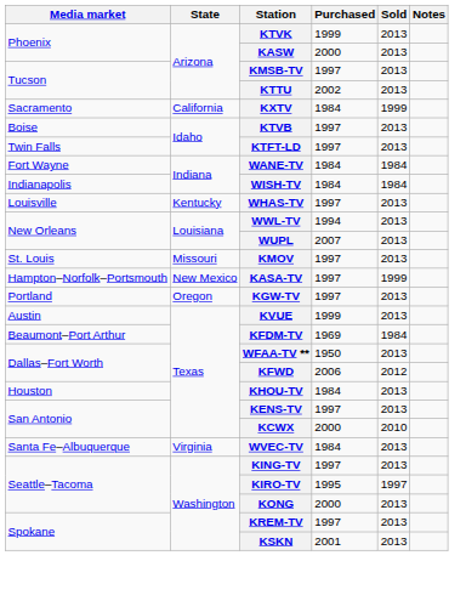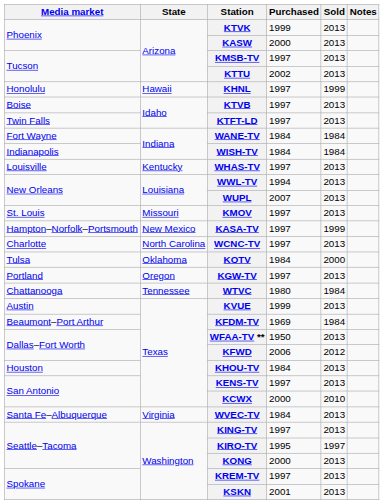 <table class="wikitable sortable">
 <tr>
 <th scope="col"><a href='#'>Media market</a></th>
 <th scope="col">State</th>
 <th scope="col">Station</th>
 <th scope="col">Purchased</th>
 <th scope="col">Sold</th>
 <th scope="col" class="unsortable">Notes</th>
 </tr>
 <tr>
 <td rowspan="2"><a href='#'>Phoenix</a></td>
 <td rowspan="4"><a href='#'>Arizona</a></td>
 <th scope="row"><a href='#'>KTVK</a></th>
 <td>1999</td>
 <td>2013</td>
 <td></td>
 </tr>
 <tr>
 <th scope="row"><a href='#'>KASW</a></th>
 <td>2000</td>
 <td>2013</td>
 <td></td>
 </tr>
 <tr>
 <td rowspan="2"><a href='#'>Tucson</a></td>
 <th scope="row"><a href='#'>KMSB-TV</a></th>
 <td>1997</td>
 <td>2013</td>
 <td></td>
 </tr>
 <tr>
 <th scope="row"><a href='#'>KTTU</a></th>
 <td>2002</td>
 <td>2013</td>
 <td></td>
 </tr>
 <tr>
-<td><a href='#'>Sacramento</a></td>
-<td><a href='#'>California</a></td>
-<th scope="row"><a href='#'>KXTV</a></th>
-<td>1984</td>
+<td><a href='#'>Honolulu</a></td>
+<td><a href='#'>Hawaii</a></td>
+<th scope="row"><a href='#'>KHNL</a></th>
+<td>1997</td>
 <td>1999</td>
 <td></td>
 </tr>
 <tr>
 <td><a href='#'>Boise</a></td>
 <td rowspan="2"><a href='#'>Idaho</a></td>
 <th scope="row"><a href='#'>KTVB</a></th>
 <td>1997</td>
 <td>2013</td>
 <td></td>
 </tr>
 <tr>
 <td><a href='#'>Twin Falls</a></td>
 <th scope="row"><a href='#'>KTFT-LD</a></th>
 <td>1997</td>
 <td>2013</td>
 <td></td>
 </tr>
 <tr>
 <td><a href='#'>Fort Wayne</a></td>
 <td rowspan="2"><a href='#'>Indiana</a></td>
 <th scope="row"><a href='#'>WANE-TV</a></th>
 <td>1984</td>
 <td>1984</td>
 <td></td>
 </tr>
 <tr>
 <td><a href='#'>Indianapolis</a></td>
 <th scope="row"><a href='#'>WISH-TV</a></th>
 <td>1984</td>
 <td>1984</td>
 <td></td>
 </tr>
 <tr>
 <td><a href='#'>Louisville</a></td>
 <td><a href='#'>Kentucky</a></td>
 <th scope="row"><a href='#'>WHAS-TV</a></th>
 <td>1997</td>
 <td>2013</td>
 <td></td>
 </tr>
 <tr>
 <td rowspan="2"><a href='#'>New Orleans</a></td>
 <td rowspan="2"><a href='#'>Louisiana</a></td>
 <th scope="row"><a href='#'>WWL-TV</a></th>
 <td>1994</td>
 <td>2013</td>
 <td></td>
 </tr>
 <tr>
 <th scope="row"><a href='#'>WUPL</a></th>
 <td>2007</td>
 <td>2013</td>
 <td></td>
 </tr>
 <tr>
 <td><a href='#'>St. Louis</a></td>
 <td><a href='#'>Missouri</a></td>
 <th scope="row"><a href='#'>KMOV</a></th>
 <td>1997</td>
 <td>2013</td>
 <td></td>
 </tr>
 <tr>
 <td><a href='#'>Hampton</a>–<a href='#'>Norfolk</a>–<a href='#'>Portsmouth</a></td>
 <td><a href='#'>New Mexico</a></td>
 <th scope="row"><a href='#'>KASA-TV</a></th>
 <td>1997</td>
 <td>1999</td>
 <td></td>
 </tr>
 <tr>
+<td><a href='#'>Charlotte</a></td>
+<td><a href='#'>North Carolina</a></td>
+<th scope="row"><a href='#'>WCNC-TV</a></th>
+<td>1997</td>
+<td>2013</td>
+<td></td>
+</tr>
+<tr>
+<td><a href='#'>Tulsa</a></td>
+<td><a href='#'>Oklahoma</a></td>
+<th scope="row"><a href='#'>KOTV</a></th>
+<td>1984</td>
+<td>2000</td>
+<td></td>
+</tr>
+<tr>
 <td><a href='#'>Portland</a></td>
 <td><a href='#'>Oregon</a></td>
 <th scope="row"><a href='#'>KGW-TV</a></th>
 <td>1997</td>
 <td>2013</td>
+<td></td>
+</tr>
+<tr>
+<td><a href='#'>Chattanooga</a></td>
+<td><a href='#'>Tennessee</a></td>
+<th scope="row"><a href='#'>WTVC</a></th>
+<td>1980</td>
+<td>1984</td>
 <td></td>
 </tr>
 <tr>
 <td><a href='#'>Austin</a></td>
 <td rowspan="7"><a href='#'>Texas</a></td>
 <th scope="row"><a href='#'>KVUE</a></th>
 <td>1999</td>
 <td>2013</td>
 <td></td>
 </tr>
 <tr>
 <td><a href='#'>Beaumont</a>–<a href='#'>Port Arthur</a></td>
 <th scope="row"><a href='#'>KFDM-TV</a></th>
 <td>1969</td>
 <td>1984</td>
 <td></td>
 </tr>
 <tr>
 <td rowspan="2"><a href='#'>Dallas</a>–<a href='#'>Fort Worth</a></td>
 <th scope="row"><a href='#'>WFAA-TV</a> **</th>
 <td>1950</td>
 <td>2013</td>
 <td></td>
 </tr>
 <tr>
 <th scope="row"><a href='#'>KFWD</a></th>
 <td>2006</td>
 <td>2012</td>
 <td></td>
 </tr>
 <tr>
 <td><a href='#'>Houston</a></td>
 <th scope="row"><a href='#'>KHOU-TV</a></th>
 <td>1984</td>
 <td>2013</td>
 <td></td>
 </tr>
 <tr>
 <td rowspan="2"><a href='#'>San Antonio</a></td>
 <th scope="row"><a href='#'>KENS-TV</a></th>
 <td>1997</td>
 <td>2013</td>
 <td></td>
 </tr>
 <tr>
 <th scope="row"><a href='#'>KCWX</a></th>
 <td>2000</td>
 <td>2010</td>
 <td></td>
 </tr>
 <tr>
 <td><a href='#'>Santa Fe</a>–<a href='#'>Albuquerque</a></td>
 <td><a href='#'>Virginia</a></td>
 <th scope="row"><a href='#'>WVEC-TV</a></th>
 <td>1984</td>
 <td>2013</td>
 <td></td>
 </tr>
 <tr>
 <td rowspan="3"><a href='#'>Seattle</a>–<a href='#'>Tacoma</a></td>
 <td rowspan="5"><a href='#'>Washington</a></td>
 <th scope="row"><a href='#'>KING-TV</a></th>
 <td>1997</td>
 <td>2013</td>
 <td></td>
 </tr>
 <tr>
 <th scope="row"><a href='#'>KIRO-TV</a></th>
 <td>1995</td>
 <td>1997</td>
 <td></td>
 </tr>
 <tr>
 <th scope="row"><a href='#'>KONG</a></th>
 <td>2000</td>
 <td>2013</td>
 <td></td>
 </tr>
 <tr>
 <td rowspan="2"><a href='#'>Spokane</a></td>
 <th scope="row"><a href='#'>KREM-TV</a></th>
 <td>1997</td>
 <td>2013</td>
 <td></td>
 </tr>
 <tr>
 <th scope="row"><a href='#'>KSKN</a></th>
 <td>2001</td>
 <td>2013</td>
 <td></td>
 </tr>
 </table>
